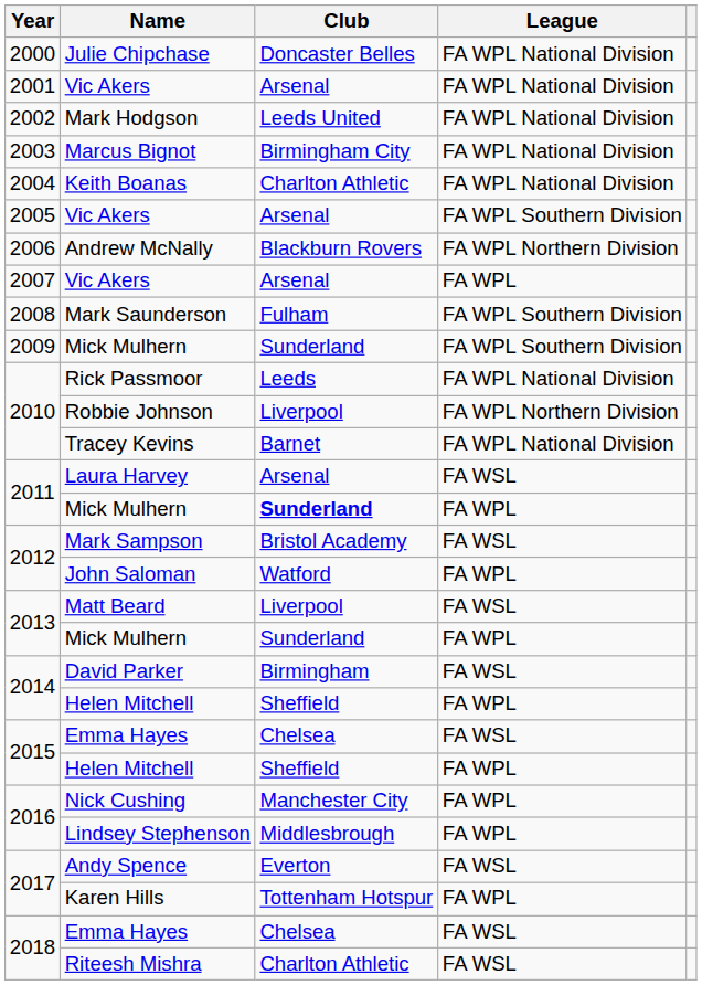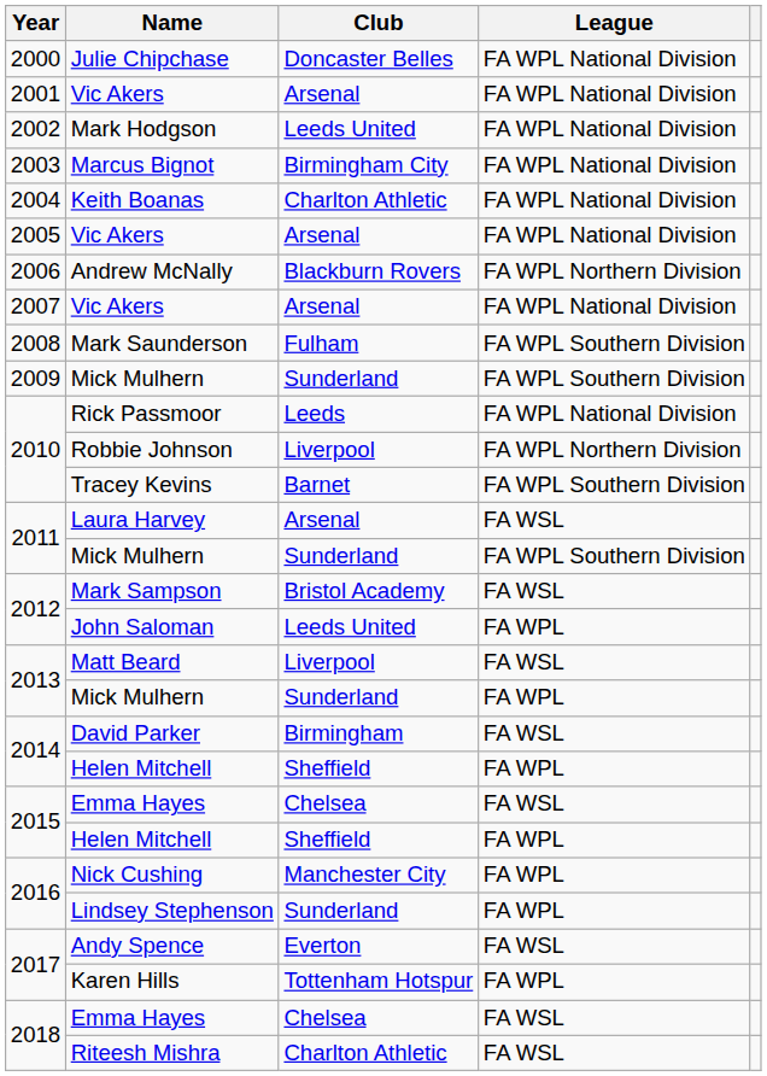 <table class="wikitable sortable">
 <tr>
 <th scope=col>Year</th>
 <th scope=col>Name</th>
 <th scope=col>Club</th>
 <th scope=col>League</th>
 <th scope=col class=unsortable></th>
 </tr>
 <tr>
 <td align="center">2000</td>
 <td><a href='#'>Julie Chipchase</a></td>
 <td><a href='#'>Doncaster Belles</a></td>
 <td>FA WPL National Division</td>
 <td align="center"></td>
 </tr>
 <tr>
 <td align="center">2001</td>
 <td><a href='#'>Vic Akers</a></td>
 <td><a href='#'>Arsenal</a></td>
 <td>FA WPL National Division</td>
 <td align="center"></td>
 </tr>
 <tr>
 <td align="center">2002</td>
 <td>Mark Hodgson</td>
 <td><a href='#'>Leeds United</a></td>
 <td>FA WPL National Division</td>
 <td align="center"></td>
 </tr>
 <tr>
 <td align="center">2003</td>
 <td><a href='#'>Marcus Bignot</a></td>
 <td><a href='#'>Birmingham City</a></td>
 <td>FA WPL National Division</td>
 <td align="center"></td>
 </tr>
 <tr>
 <td align="center">2004</td>
 <td><a href='#'>Keith Boanas</a></td>
 <td><a href='#'>Charlton Athletic</a></td>
 <td>FA WPL National Division</td>
 <td align="center"></td>
 </tr>
 <tr>
 <td align="center">2005</td>
 <td><a href='#'>Vic Akers</a></td>
 <td><a href='#'>Arsenal</a></td>
-<td>FA WPL Southern Division</td>
+<td>FA WPL National Division</td>
 <td align="center"></td>
 </tr>
 <tr>
 <td align="center">2006</td>
 <td>Andrew McNally</td>
 <td><a href='#'>Blackburn Rovers</a></td>
 <td>FA WPL Northern Division</td>
 <td align="center"></td>
 </tr>
 <tr>
 <td align="center">2007</td>
 <td><a href='#'>Vic Akers</a></td>
 <td><a href='#'>Arsenal</a></td>
-<td>FA WPL</td>
+<td>FA WPL National Division</td>
 <td align="center"></td>
 </tr>
 <tr>
 <td align="center">2008</td>
 <td>Mark Saunderson</td>
 <td><a href='#'>Fulham</a></td>
 <td>FA WPL Southern Division</td>
 <td align="center"></td>
 </tr>
 <tr>
 <td align="center">2009</td>
 <td>Mick Mulhern</td>
 <td><a href='#'>Sunderland</a></td>
 <td>FA WPL Southern Division</td>
 <td align="center"></td>
 </tr>
 <tr>
 <td rowspan="3"; align="center">2010</td>
 <td>Rick Passmoor</td>
 <td><a href='#'>Leeds</a></td>
 <td>FA WPL National Division</td>
 <td align="center"></td>
 </tr>
 <tr>
 <td>Robbie Johnson</td>
 <td><a href='#'>Liverpool</a></td>
 <td>FA WPL Northern Division</td>
 <td align="center"></td>
 </tr>
 <tr>
 <td>Tracey Kevins</td>
 <td><a href='#'>Barnet</a></td>
-<td>FA WPL National Division</td>
+<td>FA WPL Southern Division</td>
 <td align="center"></td>
 </tr>
 <tr>
 <td rowspan="2"; align="center">2011</td>
 <td><a href='#'>Laura Harvey</a></td>
 <td><a href='#'>Arsenal</a></td>
 <td>FA WSL</td>
 <td align="center"></td>
 </tr>
 <tr>
 <td>Mick Mulhern</td>
-<td><strong><a href='#'>Sunderland</a></strong></td>
-<td>FA WPL</td>
+<td><a href='#'>Sunderland</a></td>
+<td>FA WPL Southern Division</td>
 <td align="center"></td>
 </tr>
 <tr>
 <td rowspan="2"; align="center">2012</td>
 <td><a href='#'>Mark Sampson</a></td>
 <td><a href='#'>Bristol Academy</a></td>
 <td>FA WSL</td>
 <td align="center"></td>
 </tr>
 <tr>
 <td><a href='#'>John Saloman</a></td>
-<td><a href='#'>Watford</a></td>
+<td><a href='#'>Leeds United</a></td>
 <td>FA WPL</td>
 <td align="center"></td>
 </tr>
 <tr>
 <td rowspan="2"; align="center">2013</td>
 <td><a href='#'>Matt Beard</a></td>
 <td><a href='#'>Liverpool</a></td>
 <td>FA WSL</td>
 <td align="center"></td>
 </tr>
 <tr>
 <td>Mick Mulhern</td>
 <td><a href='#'>Sunderland</a></td>
 <td>FA WPL</td>
 <td align="center"></td>
 </tr>
 <tr>
 <td rowspan="2"; align="center">2014</td>
 <td><a href='#'>David Parker</a></td>
 <td><a href='#'>Birmingham</a></td>
 <td>FA WSL</td>
 <td align="center"></td>
 </tr>
 <tr>
 <td><a href='#'>Helen Mitchell</a></td>
 <td><a href='#'>Sheffield</a></td>
 <td>FA WPL</td>
 <td align="center"></td>
 </tr>
 <tr>
 <td rowspan="2"; align="center">2015</td>
 <td><a href='#'>Emma Hayes</a></td>
 <td><a href='#'>Chelsea</a></td>
 <td>FA WSL</td>
 <td align="center"></td>
 </tr>
 <tr>
 <td><a href='#'>Helen Mitchell</a></td>
 <td><a href='#'>Sheffield</a></td>
 <td>FA WPL</td>
 <td align="center"></td>
 </tr>
 <tr>
 <td rowspan="2"; align="center">2016</td>
 <td><a href='#'>Nick Cushing</a></td>
 <td><a href='#'>Manchester City</a></td>
 <td>FA WPL</td>
 <td align="center"></td>
 </tr>
 <tr>
 <td><a href='#'>Lindsey Stephenson</a></td>
-<td><a href='#'>Middlesbrough</a></td>
+<td><a href='#'>Sunderland</a></td>
 <td>FA WPL</td>
 <td align="center"></td>
 </tr>
 <tr>
 <td rowspan="2"; align="center">2017</td>
 <td><a href='#'>Andy Spence</a></td>
 <td><a href='#'>Everton</a></td>
 <td>FA WSL</td>
 <td align="center"></td>
 </tr>
 <tr>
 <td>Karen Hills</td>
 <td><a href='#'>Tottenham Hotspur</a></td>
 <td>FA WPL</td>
 <td align="center"></td>
 </tr>
 <tr>
 <td rowspan="2"; align="center">2018</td>
 <td><a href='#'>Emma Hayes</a></td>
 <td><a href='#'>Chelsea</a></td>
 <td>FA WSL</td>
 <td align="center"></td>
 </tr>
 <tr>
 <td><a href='#'>Riteesh Mishra</a></td>
 <td><a href='#'>Charlton Athletic</a></td>
 <td>FA WSL</td>
 <td align="center"></td>
 </tr>
 </table>
